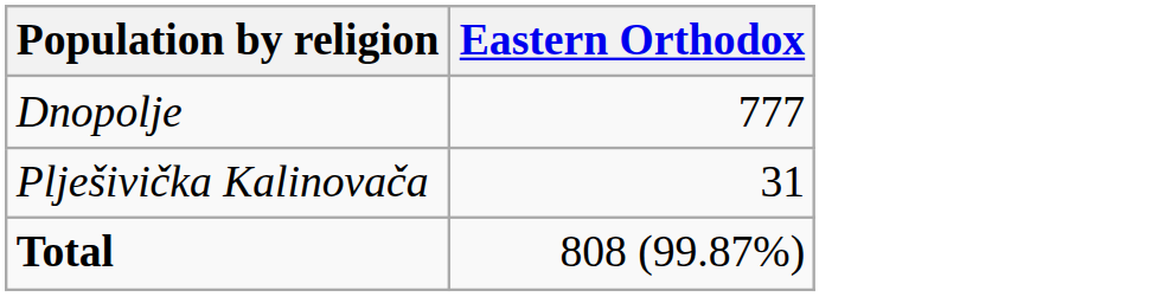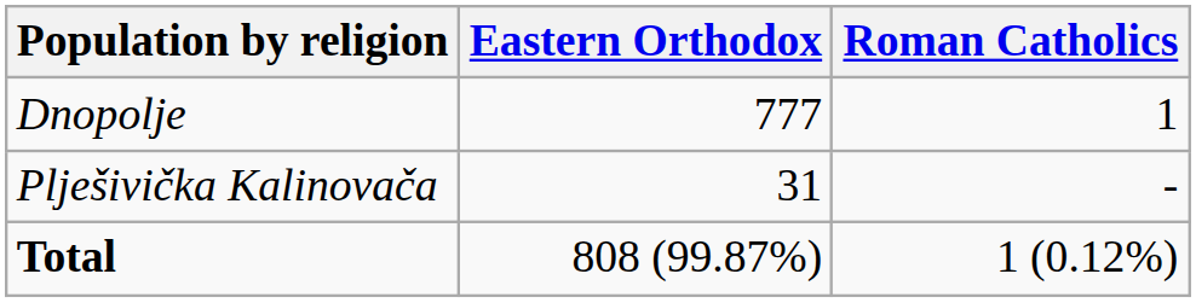 <table class="wikitable sortable">
 <tr>
 <th>Population by religion</th>
 <th><a href='#'>Eastern Orthodox</a></th>
+<th><a href='#'>Roman Catholics</a></th>
 </tr>
 <tr>
 <td><em>Dnopolje</em></td>
 <td align="right">777</td>
+<td align="right">1</td>
 </tr>
 <tr>
 <td><em>Plješivička Kalinovača</em></td>
 <td align="right">31</td>
+<td align="right">-</td>
 </tr>
 <tr>
 <td><strong>Total</strong></td>
 <td align="right">808 (99.87%)</td>
+<td align="right">1 (0.12%)</td>
 </tr>
 </table>
